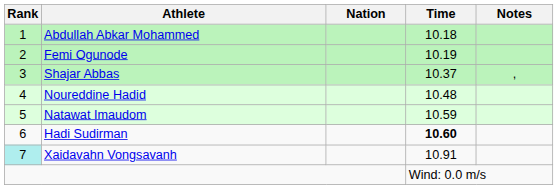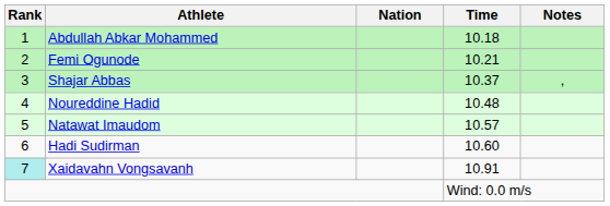 <table class="wikitable sortable" style="text-align:center;width: 55%;">
 <tr>
 <th scope="col" style="width: 10px;">Rank</th>
 <th scope="col">Athlete</th>
 <th scope="col">Nation</th>
 <th scope="col">Time</th>
 <th scope="col">Notes</th>
 </tr>
 <tr bgcolor=bbf3bb>
 <td>1</td>
 <td align=left><a href='#'>Abdullah Abkar Mohammed</a></td>
 <td align=left></td>
 <td>10.18</td>
 <td></td>
 </tr>
 <tr bgcolor=bbf3bb>
 <td>2</td>
 <td align=left><a href='#'>Femi Ogunode</a></td>
 <td align=left></td>
-<td>10.19</td>
+<td>10.21</td>
 <td></td>
 </tr>
 <tr bgcolor=bbf3bb>
 <td>3</td>
 <td align=left><a href='#'>Shajar Abbas</a></td>
 <td align=left></td>
 <td>10.37</td>
 <td>, <strong></strong></td>
 </tr>
 <tr bgcolor=ddffdd>
 <td>4</td>
 <td align=left><a href='#'>Noureddine Hadid</a></td>
 <td align=left></td>
 <td>10.48</td>
 <td></td>
 </tr>
 <tr bgcolor=ddffdd>
 <td>5</td>
 <td align=left><a href='#'>Natawat Imaudom</a></td>
 <td align=left></td>
-<td>10.59</td>
+<td>10.57</td>
 <td></td>
 </tr>
 <tr>
 <td>6</td>
 <td align=left><a href='#'>Hadi Sudirman</a></td>
 <td align=left></td>
-<td><strong>10.60</strong></td>
+<td>10.60</td>
 <td></td>
 </tr>
 <tr>
 <td style="background: paleturquoise;">7</td>
 <td align=left><a href='#'>Xaidavahn Vongsavanh</a></td>
 <td align=left></td>
 <td>10.91</td>
 <td></td>
 </tr>
 <tr class="sortbottom">
 <td colspan="3"></td>
 <td colspan="2" style="text-align:left;">Wind: 0.0 m/s</td>
 </tr>
 </table>
